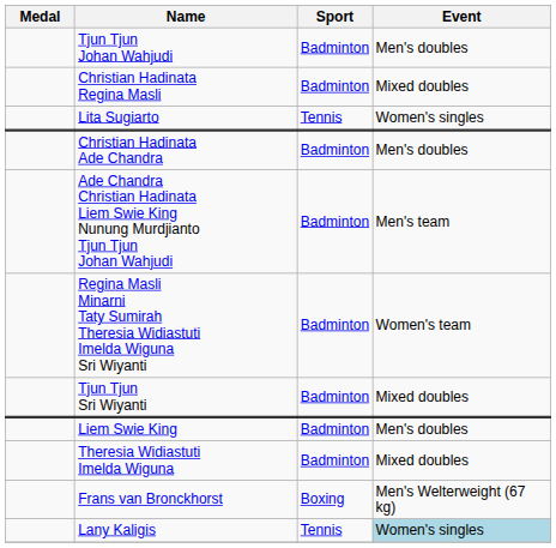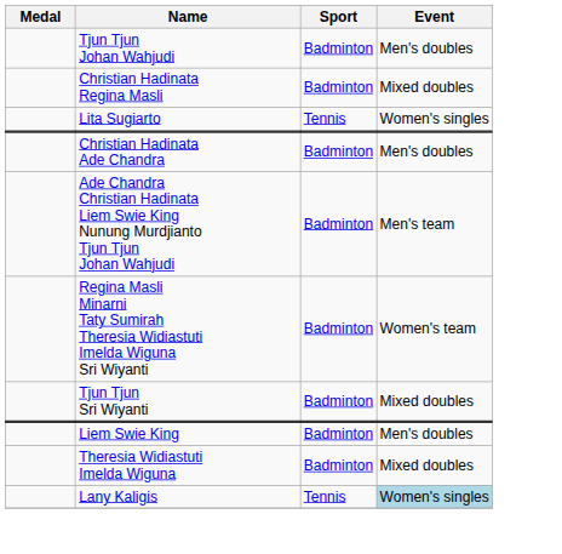 <table class="wikitable sortable" style="text-align:left;">
 <tr>
 <th width="70">Medal</th>
 <th width="240">Name</th>
 <th>Sport</th>
 <th>Event</th>
 </tr>
 <tr>
 <td></td>
 <td><a href='#'>Tjun Tjun</a><br><a href='#'>Johan Wahjudi</a></td>
 <td> <a href='#'>Badminton</a></td>
 <td>Men's doubles</td>
 </tr>
 <tr>
 <td></td>
 <td><a href='#'>Christian Hadinata</a><br><a href='#'>Regina Masli</a></td>
 <td> <a href='#'>Badminton</a></td>
 <td>Mixed doubles</td>
 </tr>
 <tr>
 <td></td>
 <td><a href='#'>Lita Sugiarto</a></td>
 <td> <a href='#'>Tennis</a></td>
 <td>Women's singles</td>
 </tr>
 <tr style="border-top: 3px solid #333333;">
 <td></td>
 <td><a href='#'>Christian Hadinata</a><br><a href='#'>Ade Chandra</a></td>
 <td> <a href='#'>Badminton</a></td>
 <td>Men's doubles</td>
 </tr>
 <tr>
 <td></td>
 <td><a href='#'>Ade Chandra</a><br><a href='#'>Christian Hadinata</a><br><a href='#'>Liem Swie King</a><br>Nunung Murdjianto<br><a href='#'>Tjun Tjun</a><br><a href='#'>Johan Wahjudi</a></td>
 <td> <a href='#'>Badminton</a></td>
 <td>Men's team</td>
 </tr>
 <tr>
 <td></td>
 <td><a href='#'>Regina Masli</a><br><a href='#'>Minarni</a><br><a href='#'>Taty Sumirah</a><br><a href='#'>Theresia Widiastuti</a><br><a href='#'>Imelda Wiguna</a><br>Sri Wiyanti</td>
 <td> <a href='#'>Badminton</a></td>
 <td>Women's team</td>
 </tr>
 <tr>
 <td></td>
 <td><a href='#'>Tjun Tjun</a><br>Sri Wiyanti</td>
 <td> <a href='#'>Badminton</a></td>
 <td>Mixed doubles</td>
 </tr>
 <tr style="border-top: 3px solid #333333;">
 <td></td>
 <td><a href='#'>Liem Swie King</a></td>
 <td> <a href='#'>Badminton</a></td>
 <td>Men's doubles</td>
 </tr>
 <tr>
 <td></td>
 <td><a href='#'>Theresia Widiastuti</a><br><a href='#'>Imelda Wiguna</a></td>
 <td> <a href='#'>Badminton</a></td>
 <td>Mixed doubles</td>
 </tr>
 <tr>
 <td></td>
-<td><a href='#'>Frans van Bronckhorst</a></td>
-<td> <a href='#'>Boxing</a></td>
-<td>Men's Welterweight (67 kg)</td>
-</tr>
-<tr>
-<td></td>
 <td><a href='#'>Lany Kaligis</a></td>
 <td> <a href='#'>Tennis</a></td>
 <td style="background: lightblue;">Women's singles</td>
 </tr>
 <tr>
 </tr>
 </table>
